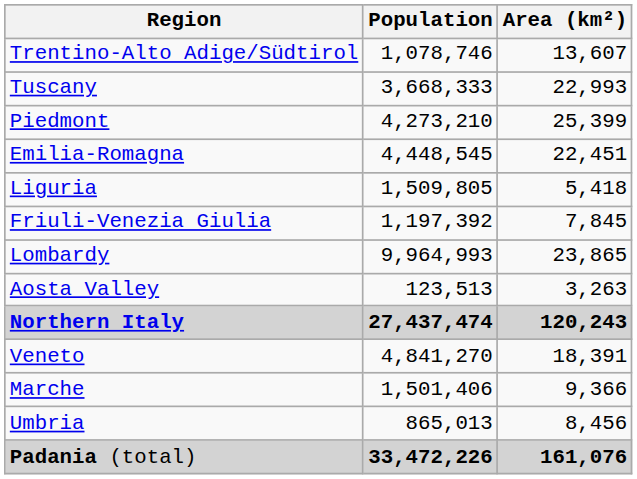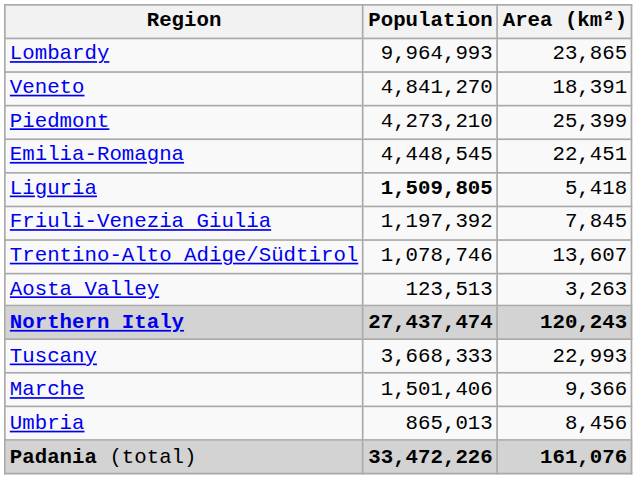 <table class="wikitable" style="font-size:95%">
 <tr bgcolor="EFEFEF">
 <th>Region</th>
 <th>Population</th>
 <th>Area (km²)</th>
 </tr>
 <tr>
-<td><a href='#'>Trentino-Alto Adige/Südtirol</a></td>
-<td align=right>1,078,746</td>
-<td align=right>13,607</td>
+<td><a href='#'>Lombardy</a></td>
+<td align=right>9,964,993</td>
+<td align=right>23,865</td>
 </tr>
 <tr>
-<td><a href='#'>Tuscany</a></td>
-<td align=right>3,668,333</td>
-<td align=right>22,993</td>
+<td><a href='#'>Veneto</a></td>
+<td align=right>4,841,270</td>
+<td align=right>18,391</td>
 </tr>
 <tr>
 <td><a href='#'>Piedmont</a></td>
 <td align=right>4,273,210</td>
 <td align=right>25,399</td>
 </tr>
 <tr>
 <td><a href='#'>Emilia-Romagna</a></td>
 <td align=right>4,448,545</td>
 <td align=right>22,451</td>
 </tr>
 <tr>
 <td><a href='#'>Liguria</a></td>
-<td align=right>1,509,805</td>
+<td align=right><strong>1,509,805</strong></td>
 <td align=right>5,418</td>
 </tr>
 <tr>
 <td><a href='#'>Friuli-Venezia Giulia</a></td>
 <td align=right>1,197,392</td>
 <td align=right>7,845</td>
 </tr>
 <tr>
-<td><a href='#'>Lombardy</a></td>
-<td align=right>9,964,993</td>
-<td align=right>23,865</td>
+<td><a href='#'>Trentino-Alto Adige/Südtirol</a></td>
+<td align=right>1,078,746</td>
+<td align=right>13,607</td>
 </tr>
 <tr>
 <td><a href='#'>Aosta Valley</a></td>
 <td align=right>123,513</td>
 <td align=right>3,263</td>
 </tr>
 <tr bgcolor="lightgrey">
 <td><strong><a href='#'>Northern Italy</a></strong><small></small></td>
 <td align=right><strong>27,437,474</strong></td>
 <td align=right><strong>120,243</strong></td>
 </tr>
 <tr>
-<td><a href='#'>Veneto</a></td>
-<td align=right>4,841,270</td>
-<td align=right>18,391</td>
+<td><a href='#'>Tuscany</a></td>
+<td align=right>3,668,333</td>
+<td align=right>22,993</td>
 </tr>
 <tr>
 <td><a href='#'>Marche</a></td>
 <td align=right>1,501,406</td>
 <td align=right>9,366</td>
 </tr>
 <tr>
 <td><a href='#'>Umbria</a></td>
 <td align=right>865,013</td>
 <td align=right>8,456</td>
 </tr>
 <tr bgcolor="lightgrey">
 <td><strong>Padania</strong> (total)</td>
 <td align=right><strong>33,472,226</strong></td>
 <td align=right><strong>161,076</strong></td>
 </tr>
 </table>
